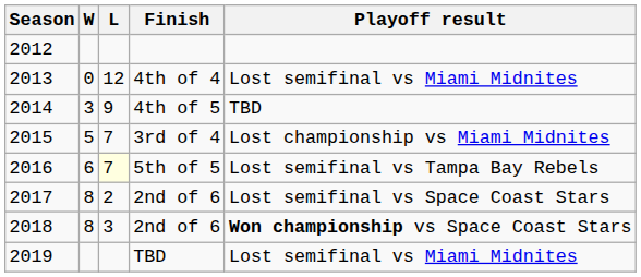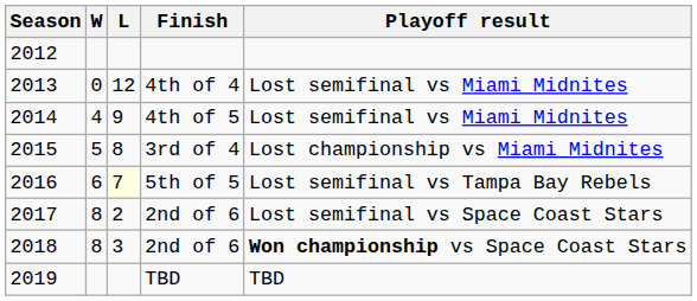 <table class="wikitable">
 <tr>
 <th>Season</th>
 <th>W</th>
 <th>L</th>
 <th>Finish</th>
 <th>Playoff result</th>
 </tr>
 <tr>
 <td>2012</td>
 <td></td>
 <td></td>
 <td></td>
 <td></td>
 </tr>
 <tr>
 <td>2013</td>
 <td>0</td>
 <td>12</td>
 <td>4th of 4</td>
 <td>Lost semifinal vs <a href='#'>Miami Midnites</a></td>
 </tr>
 <tr>
 <td>2014</td>
-<td>3</td>
+<td>4</td>
 <td>9</td>
 <td>4th of 5</td>
-<td>TBD</td>
+<td>Lost semifinal vs <a href='#'>Miami Midnites</a></td>
 </tr>
 <tr>
 <td>2015</td>
 <td>5</td>
-<td>7</td>
+<td>8</td>
 <td>3rd of 4</td>
 <td>Lost championship vs <a href='#'>Miami Midnites</a></td>
 </tr>
 <tr>
 <td>2016</td>
 <td>6</td>
 <td style="background: lightyellow;">7</td>
 <td>5th of 5</td>
 <td>Lost semifinal vs Tampa Bay Rebels</td>
 </tr>
 <tr>
 <td>2017</td>
 <td>8</td>
 <td>2</td>
 <td>2nd of 6</td>
 <td>Lost semifinal vs Space Coast Stars</td>
 </tr>
 <tr>
 <td>2018</td>
 <td>8</td>
 <td>3</td>
 <td>2nd of 6</td>
 <td><strong>Won championship</strong> vs Space Coast Stars</td>
 </tr>
 <tr>
 <td>2019</td>
 <td></td>
 <td></td>
 <td>TBD</td>
-<td>Lost semifinal vs <a href='#'>Miami Midnites</a></td>
+<td>TBD</td>
 </tr>
 </table>
